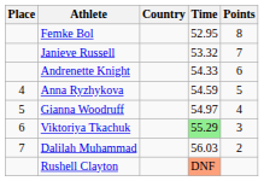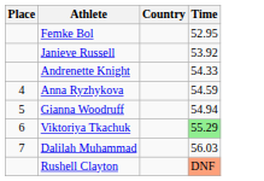 <table class="wikitable">
 <tr>
 <th>Place</th>
 <th>Athlete</th>
 <th>Country</th>
 <th>Time</th>
-<th>Points</th>
 </tr>
 <tr>
 <td align=center></td>
 <td><a href='#'>Femke Bol</a></td>
 <td></td>
 <td>52.95</td>
-<td align=center>8</td>
 </tr>
 <tr>
 <td align=center></td>
 <td><a href='#'>Janieve Russell</a></td>
 <td></td>
-<td>53.32</td>
-<td align=center>7</td>
+<td>53.92</td>
 </tr>
 <tr>
 <td align=center></td>
 <td><a href='#'>Andrenette Knight</a></td>
 <td></td>
 <td>54.33</td>
-<td align=center>6</td>
 </tr>
 <tr>
 <td align=center>4</td>
 <td><a href='#'>Anna Ryzhykova</a></td>
 <td></td>
 <td>54.59</td>
-<td align=center>5</td>
 </tr>
 <tr>
 <td align=center>5</td>
 <td><a href='#'>Gianna Woodruff</a></td>
 <td></td>
-<td>54.97</td>
-<td align=center>4</td>
+<td>54.94</td>
 </tr>
 <tr>
 <td align=center>6</td>
 <td><a href='#'>Viktoriya Tkachuk</a></td>
 <td></td>
 <td style="background: lightgreen;">55.29</td>
-<td align=center>3</td>
 </tr>
 <tr>
 <td align=center>7</td>
 <td><a href='#'>Dalilah Muhammad</a></td>
 <td></td>
 <td>56.03</td>
-<td align=center>2</td>
 </tr>
 <tr>
 <td align=center></td>
 <td><a href='#'>Rushell Clayton</a></td>
 <td></td>
 <td style="background: lightsalmon;">DNF</td>
-<td align=center></td>
 </tr>
 </table>
